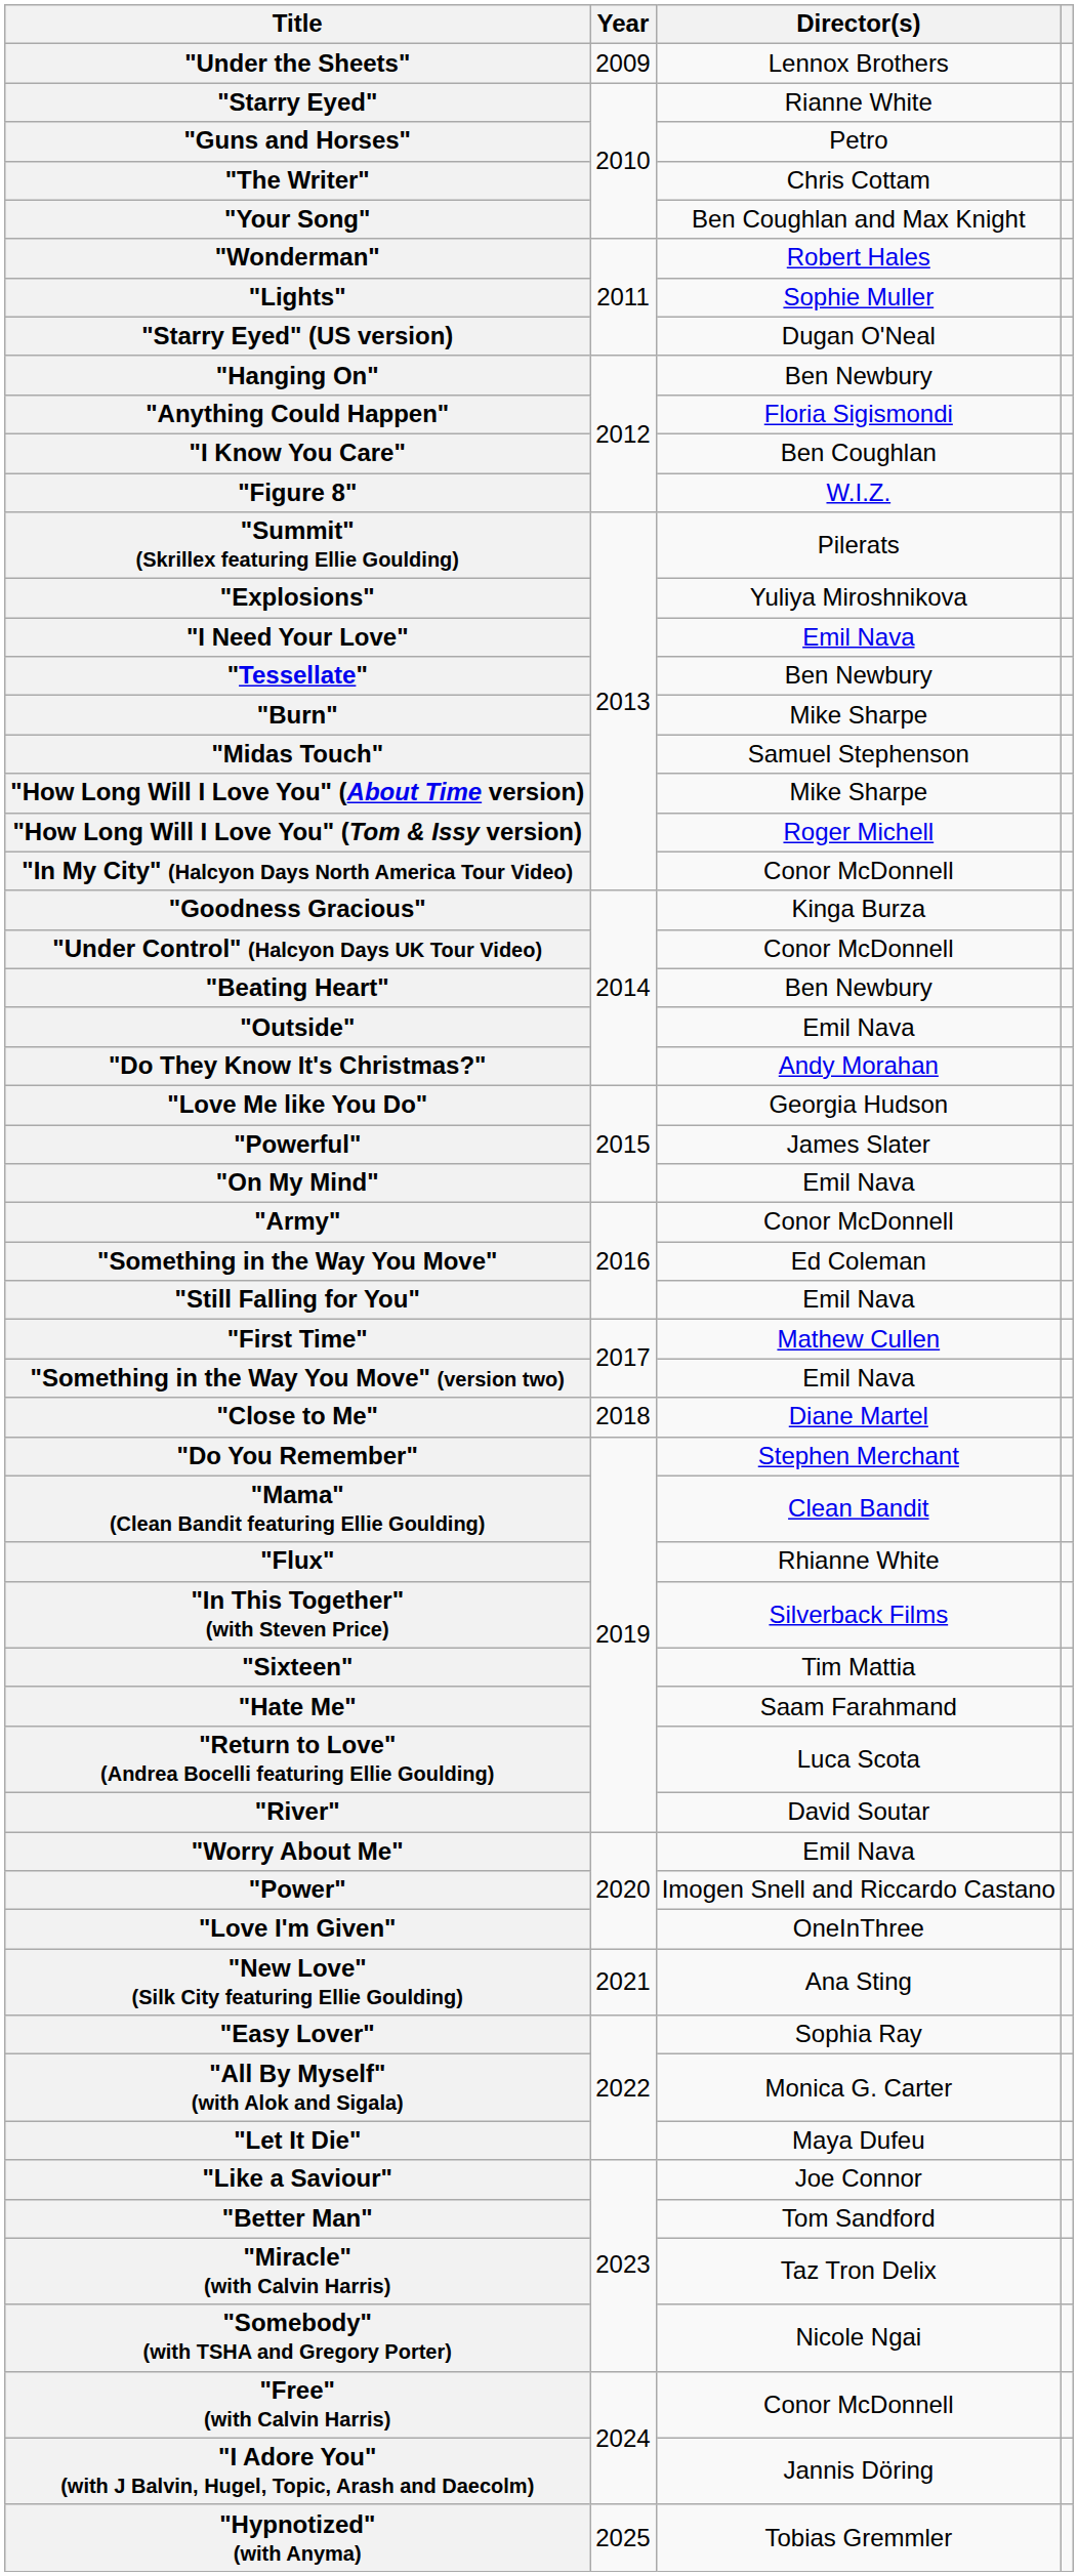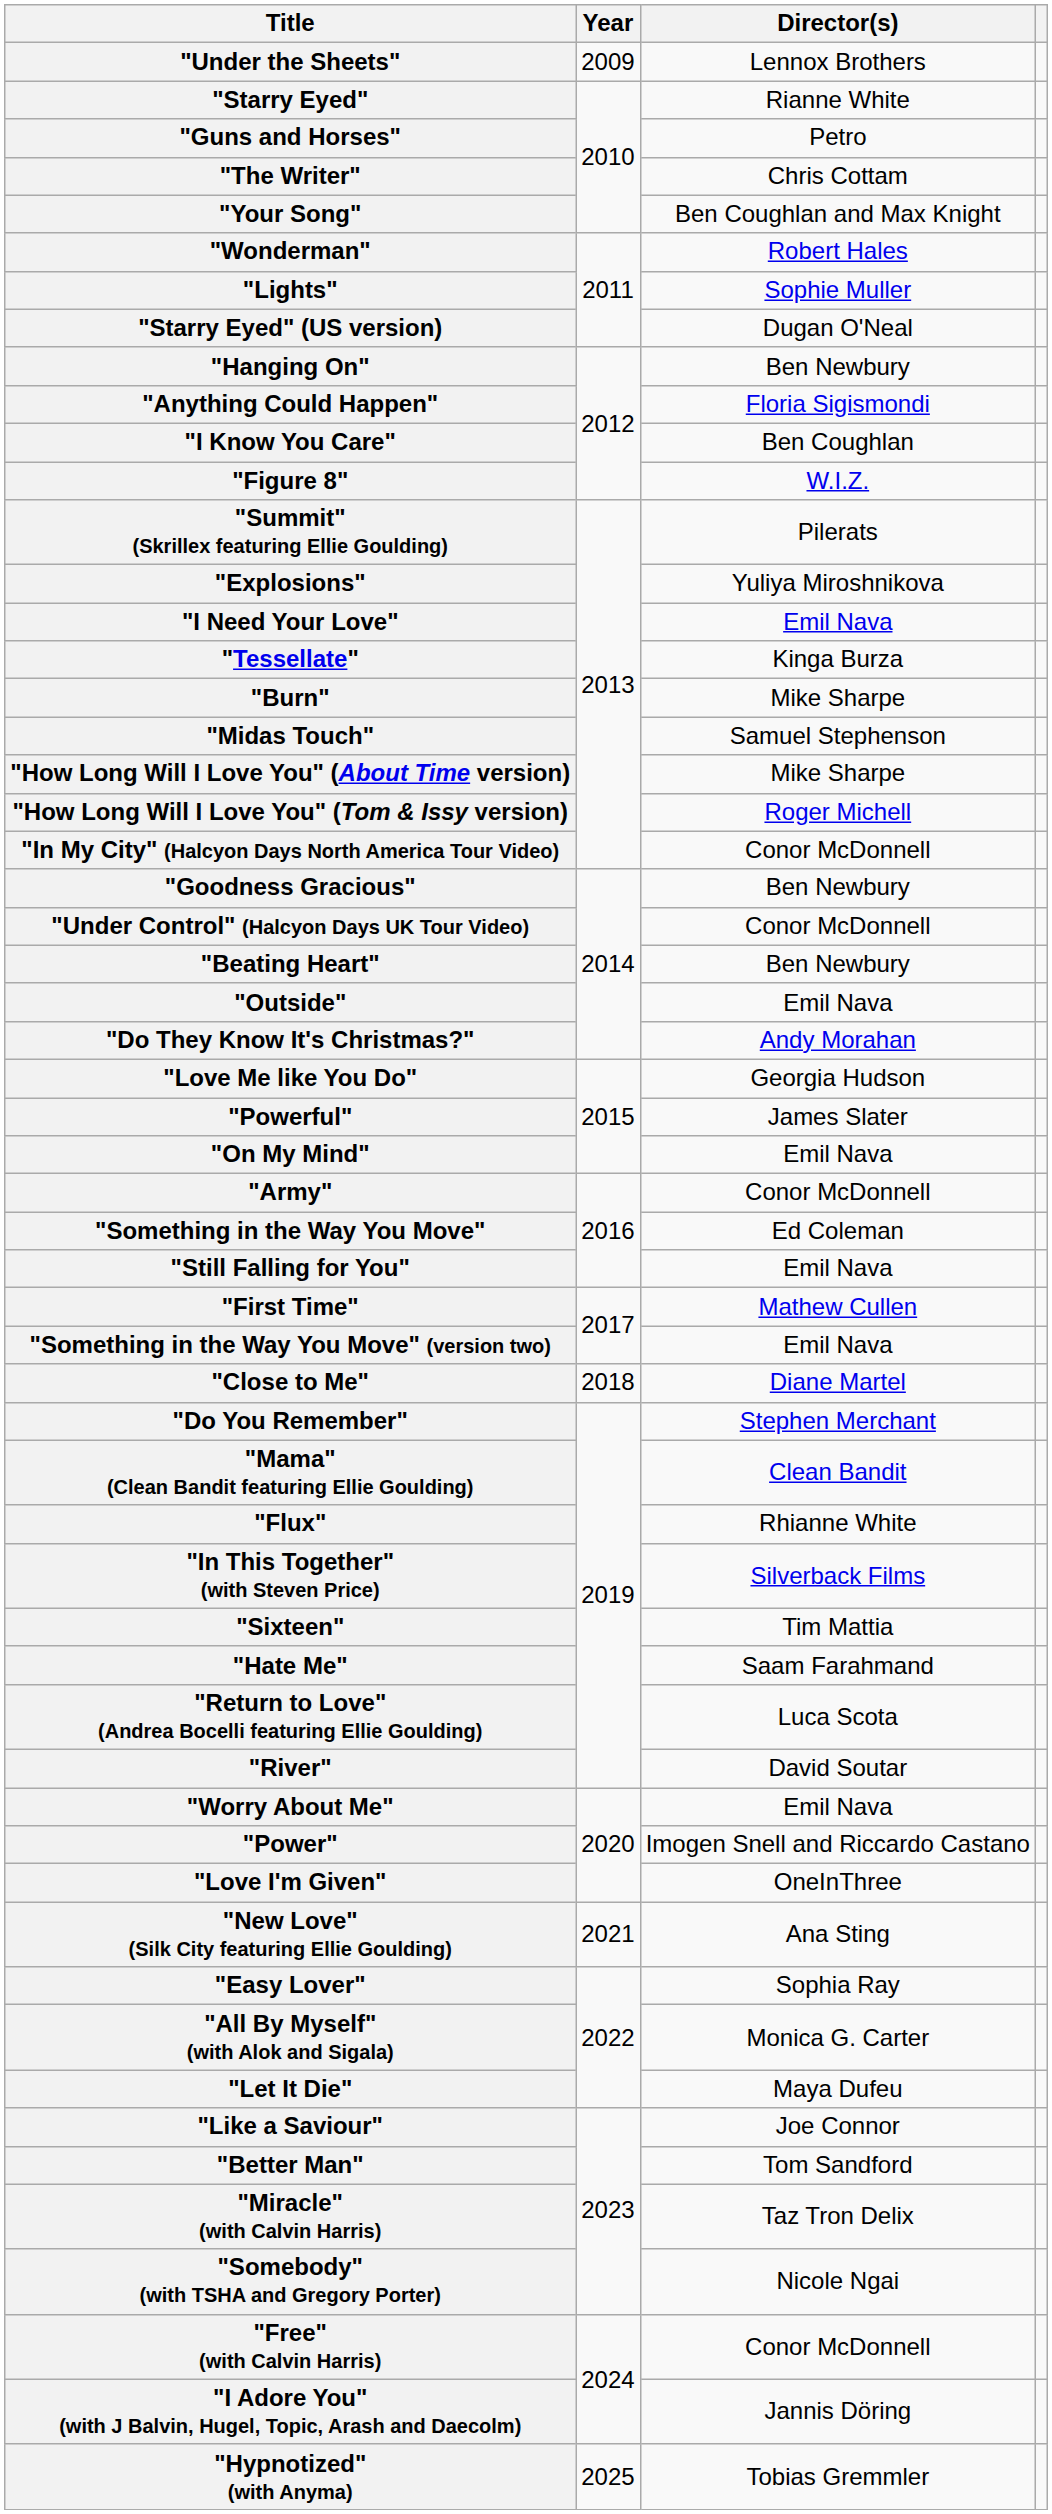 <table class="wikitable plainrowheaders" style="text-align:center;">
 <tr>
 <th scope="col">Title</th>
 <th scope="col">Year</th>
 <th scope="col">Director(s)</th>
 <th scope="col"></th>
 </tr>
 <tr>
 <th scope="row">"Under the Sheets"</th>
 <td>2009</td>
 <td>Lennox Brothers</td>
 <td></td>
 </tr>
 <tr>
 <th scope="row">"Starry Eyed"</th>
 <td rowspan="4">2010</td>
 <td>Rianne White</td>
 <td></td>
 </tr>
 <tr>
 <th scope="row">"Guns and Horses"</th>
 <td>Petro</td>
 <td></td>
 </tr>
 <tr>
 <th scope="row">"The Writer"</th>
 <td>Chris Cottam</td>
 <td></td>
 </tr>
 <tr>
 <th scope="row">"Your Song"</th>
 <td>Ben Coughlan and Max Knight</td>
 <td></td>
 </tr>
 <tr>
 <th scope="row">"Wonderman"<br></th>
 <td rowspan="3">2011</td>
 <td><a href='#'>Robert Hales</a></td>
 <td></td>
 </tr>
 <tr>
 <th scope="row">"Lights"</th>
 <td><a href='#'>Sophie Muller</a></td>
 <td></td>
 </tr>
 <tr>
 <th scope="row">"Starry Eyed" (US version)</th>
 <td>Dugan O'Neal</td>
 <td></td>
 </tr>
 <tr>
 <th scope="row">"Hanging On"<br></th>
 <td rowspan="4">2012</td>
 <td>Ben Newbury</td>
 <td></td>
 </tr>
 <tr>
 <th scope="row">"Anything Could Happen"</th>
 <td><a href='#'>Floria Sigismondi</a></td>
 <td></td>
 </tr>
 <tr>
 <th scope="row">"I Know You Care"</th>
 <td>Ben Coughlan</td>
 <td></td>
 </tr>
 <tr>
 <th scope="row">"Figure 8"</th>
 <td><a href='#'>W.I.Z.</a></td>
 <td></td>
 </tr>
 <tr>
 <th scope="row">"Summit"<br><small>(Skrillex featuring Ellie Goulding)</small></th>
 <td rowspan="9">2013</td>
 <td>Pilerats</td>
 <td></td>
 </tr>
 <tr>
 <th scope="row">"Explosions"</th>
 <td>Yuliya Miroshnikova</td>
 <td></td>
 </tr>
 <tr>
 <th scope="row">"I Need Your Love"<br></th>
 <td><a href='#'>Emil Nava</a></td>
 <td></td>
 </tr>
 <tr>
 <th scope="row">"<a href='#'>Tessellate</a>"</th>
-<td>Ben Newbury</td>
+<td>Kinga Burza</td>
 <td></td>
 </tr>
 <tr>
 <th scope="row">"Burn"</th>
 <td>Mike Sharpe</td>
 <td></td>
 </tr>
 <tr>
 <th scope="row">"Midas Touch"<br></th>
 <td>Samuel Stephenson</td>
 <td></td>
 </tr>
 <tr>
 <th scope="row">"How Long Will I Love You" (<em><a href='#'>About Time</a></em> version)</th>
 <td>Mike Sharpe</td>
 <td></td>
 </tr>
 <tr>
 <th scope="row">"How Long Will I Love You" (<em>Tom & Issy</em> version)</th>
 <td><a href='#'>Roger Michell</a></td>
 <td></td>
 </tr>
 <tr>
 <th scope="row">"In My City" <small>(Halcyon Days North America Tour Video)</small></th>
 <td>Conor McDonnell</td>
 <td></td>
 </tr>
 <tr>
 <th scope="row">"Goodness Gracious"</th>
 <td rowspan="5">2014</td>
-<td>Kinga Burza</td>
+<td>Ben Newbury</td>
 <td></td>
 </tr>
 <tr>
 <th scope="row">"Under Control" <small>(Halcyon Days UK Tour Video)</small></th>
 <td>Conor McDonnell</td>
 <td></td>
 </tr>
 <tr>
 <th scope="row">"Beating Heart"</th>
 <td>Ben Newbury</td>
 <td></td>
 </tr>
 <tr>
 <th scope="row">"Outside"<br></th>
 <td>Emil Nava</td>
 <td></td>
 </tr>
 <tr>
 <th scope="row">"Do They Know It's Christmas?"<br></th>
 <td><a href='#'>Andy Morahan</a></td>
 <td></td>
 </tr>
 <tr>
 <th scope="row">"Love Me like You Do"</th>
 <td rowspan="3">2015</td>
 <td>Georgia Hudson</td>
 <td></td>
 </tr>
 <tr>
 <th scope="row">"Powerful"<br></th>
 <td>James Slater</td>
 <td></td>
 </tr>
 <tr>
 <th scope="row">"On My Mind"</th>
 <td>Emil Nava</td>
 <td></td>
 </tr>
 <tr>
 <th scope="row">"Army"</th>
 <td rowspan="3">2016</td>
 <td>Conor McDonnell</td>
 <td></td>
 </tr>
 <tr>
 <th scope="row">"Something in the Way You Move"</th>
 <td>Ed Coleman</td>
 <td></td>
 </tr>
 <tr>
 <th scope="row">"Still Falling for You"</th>
 <td>Emil Nava</td>
 <td></td>
 </tr>
 <tr>
 <th scope="row">"First Time"<br></th>
 <td rowspan="2">2017</td>
 <td><a href='#'>Mathew Cullen</a></td>
 <td></td>
 </tr>
 <tr>
 <th scope="row">"Something in the Way You Move" <small>(version two)</small></th>
 <td>Emil Nava</td>
 <td></td>
 </tr>
 <tr>
 <th scope="row">"Close to Me"<br></th>
 <td>2018</td>
 <td><a href='#'>Diane Martel</a></td>
 <td></td>
 </tr>
 <tr>
 <th scope="row">"Do You Remember"<br></th>
 <td rowspan="8">2019</td>
 <td><a href='#'>Stephen Merchant</a></td>
 <td></td>
 </tr>
 <tr>
 <th scope="row">"Mama"<br><small>(</small><small>Clean Bandit featuring Ellie Goulding)</small></th>
 <td><a href='#'>Clean Bandit</a></td>
 <td></td>
 </tr>
 <tr>
 <th scope="row">"Flux"</th>
 <td>Rhianne White</td>
 <td></td>
 </tr>
 <tr>
 <th scope="row">"In This Together"<br><small>(with Steven Price)</small></th>
 <td><a href='#'>Silverback Films</a></td>
 <td></td>
 </tr>
 <tr>
 <th scope="row">"Sixteen"</th>
 <td>Tim Mattia</td>
 <td></td>
 </tr>
 <tr>
 <th scope="row">"Hate Me"<br></th>
 <td>Saam Farahmand</td>
 <td></td>
 </tr>
 <tr>
 <th scope="row">"Return to Love"<br><small>(Andrea Bocelli featuring Ellie Goulding)</small></th>
 <td>Luca Scota</td>
 <td></td>
 </tr>
 <tr>
 <th scope="row">"River"</th>
 <td>David Soutar</td>
 <td></td>
 </tr>
 <tr>
 <th scope="row">"Worry About Me"<br></th>
 <td rowspan="3">2020</td>
 <td>Emil Nava</td>
 <td></td>
 </tr>
 <tr>
 <th scope="row">"Power"</th>
 <td>Imogen Snell and Riccardo Castano</td>
 <td></td>
 </tr>
 <tr>
 <th scope="row">"Love I'm Given"</th>
 <td>OneInThree</td>
 <td></td>
 </tr>
 <tr>
 <th scope="row">"New Love"<br><small>(Silk City featuring Ellie Goulding)</small></th>
 <td>2021</td>
 <td>Ana Sting</td>
 <td></td>
 </tr>
 <tr>
 <th scope="row">"Easy Lover"<br></th>
 <td rowspan="3">2022</td>
 <td>Sophia Ray</td>
 <td></td>
 </tr>
 <tr>
 <th scope="row">"All By Myself"<br><small>(with Alok and Sigala)</small></th>
 <td>Monica G. Carter</td>
 <td></td>
 </tr>
 <tr>
 <th scope="row">"Let It Die"</th>
 <td>Maya Dufeu</td>
 <td></td>
 </tr>
 <tr>
 <th scope="row">"Like a Saviour"</th>
 <td rowspan="4">2023</td>
 <td>Joe Connor</td>
 <td></td>
 </tr>
 <tr>
 <th scope="row">"Better Man"</th>
 <td>Tom Sandford</td>
 <td></td>
 </tr>
 <tr>
 <th scope="row">"Miracle"<br><small>(with Calvin Harris)</small></th>
 <td>Taz Tron Delix</td>
 <td></td>
 </tr>
 <tr>
 <th scope="row">"Somebody"<br><small>(with TSHA and Gregory Porter)</small></th>
 <td>Nicole Ngai</td>
 <td></td>
 </tr>
 <tr>
 <th scope="row">"Free"<br><small>(with Calvin Harris)</small></th>
 <td rowspan="2">2024</td>
 <td>Conor McDonnell</td>
 <td></td>
 </tr>
 <tr>
 <th scope="row">"I Adore You"<br><small>(with J Balvin, Hugel, Topic, Arash and Daecolm)</small></th>
 <td>Jannis Döring</td>
 <td></td>
 </tr>
 <tr>
 <th scope="row">"Hypnotized"<br><small>(with Anyma)</small></th>
 <td>2025</td>
 <td>Tobias Gremmler</td>
 <td></td>
 </tr>
 </table>
